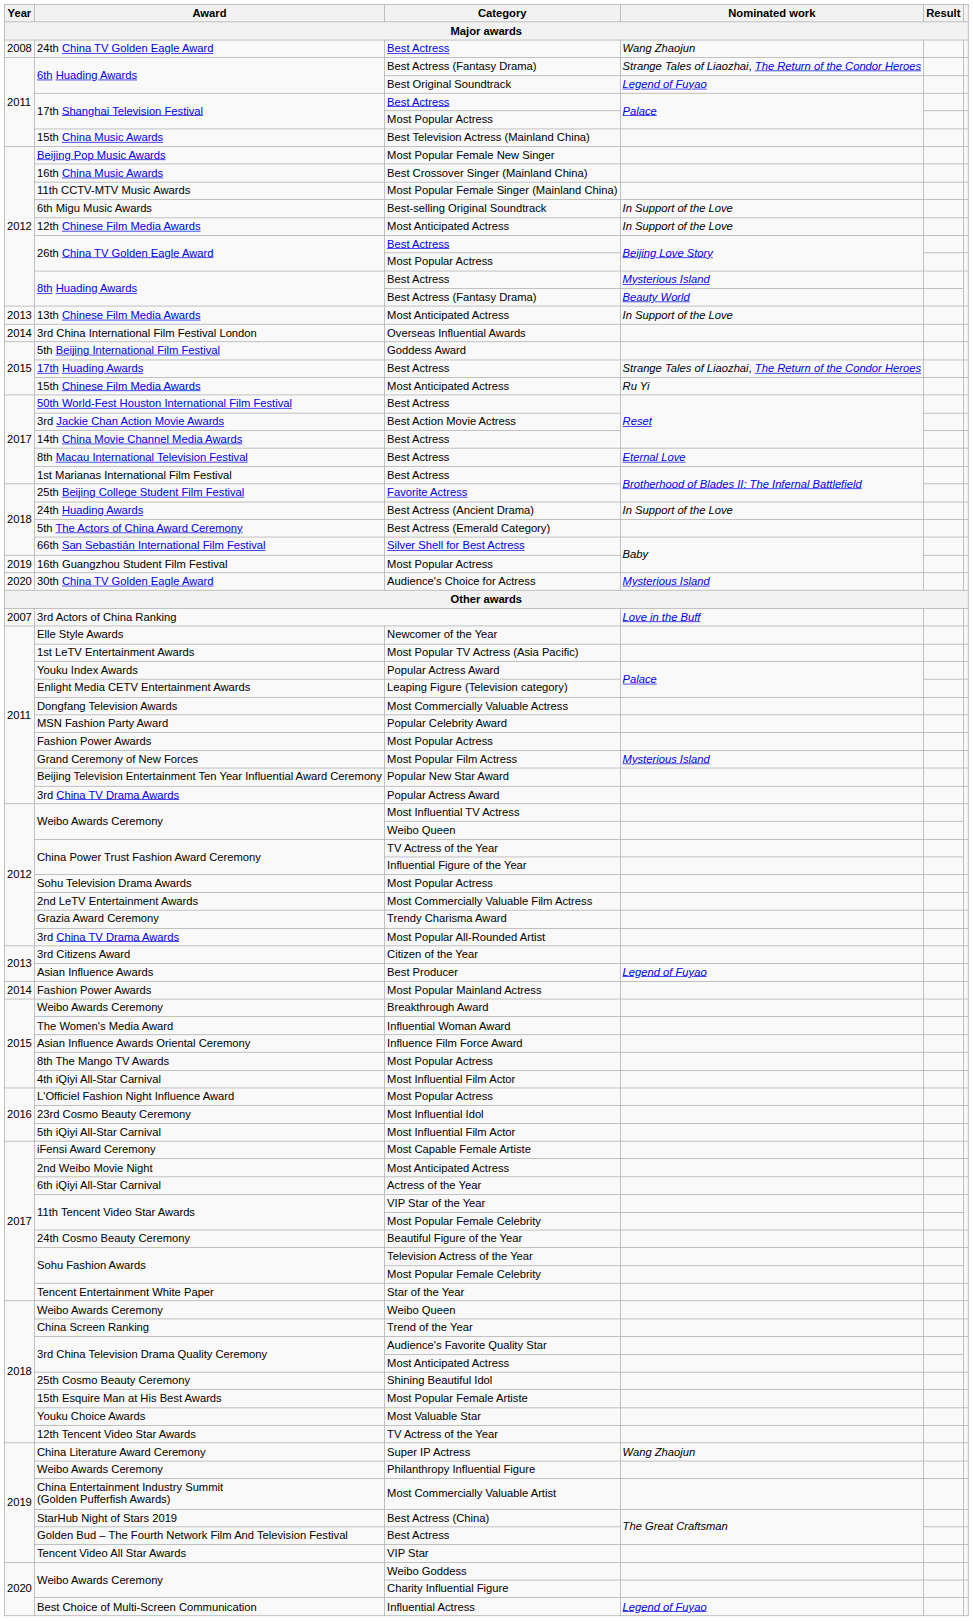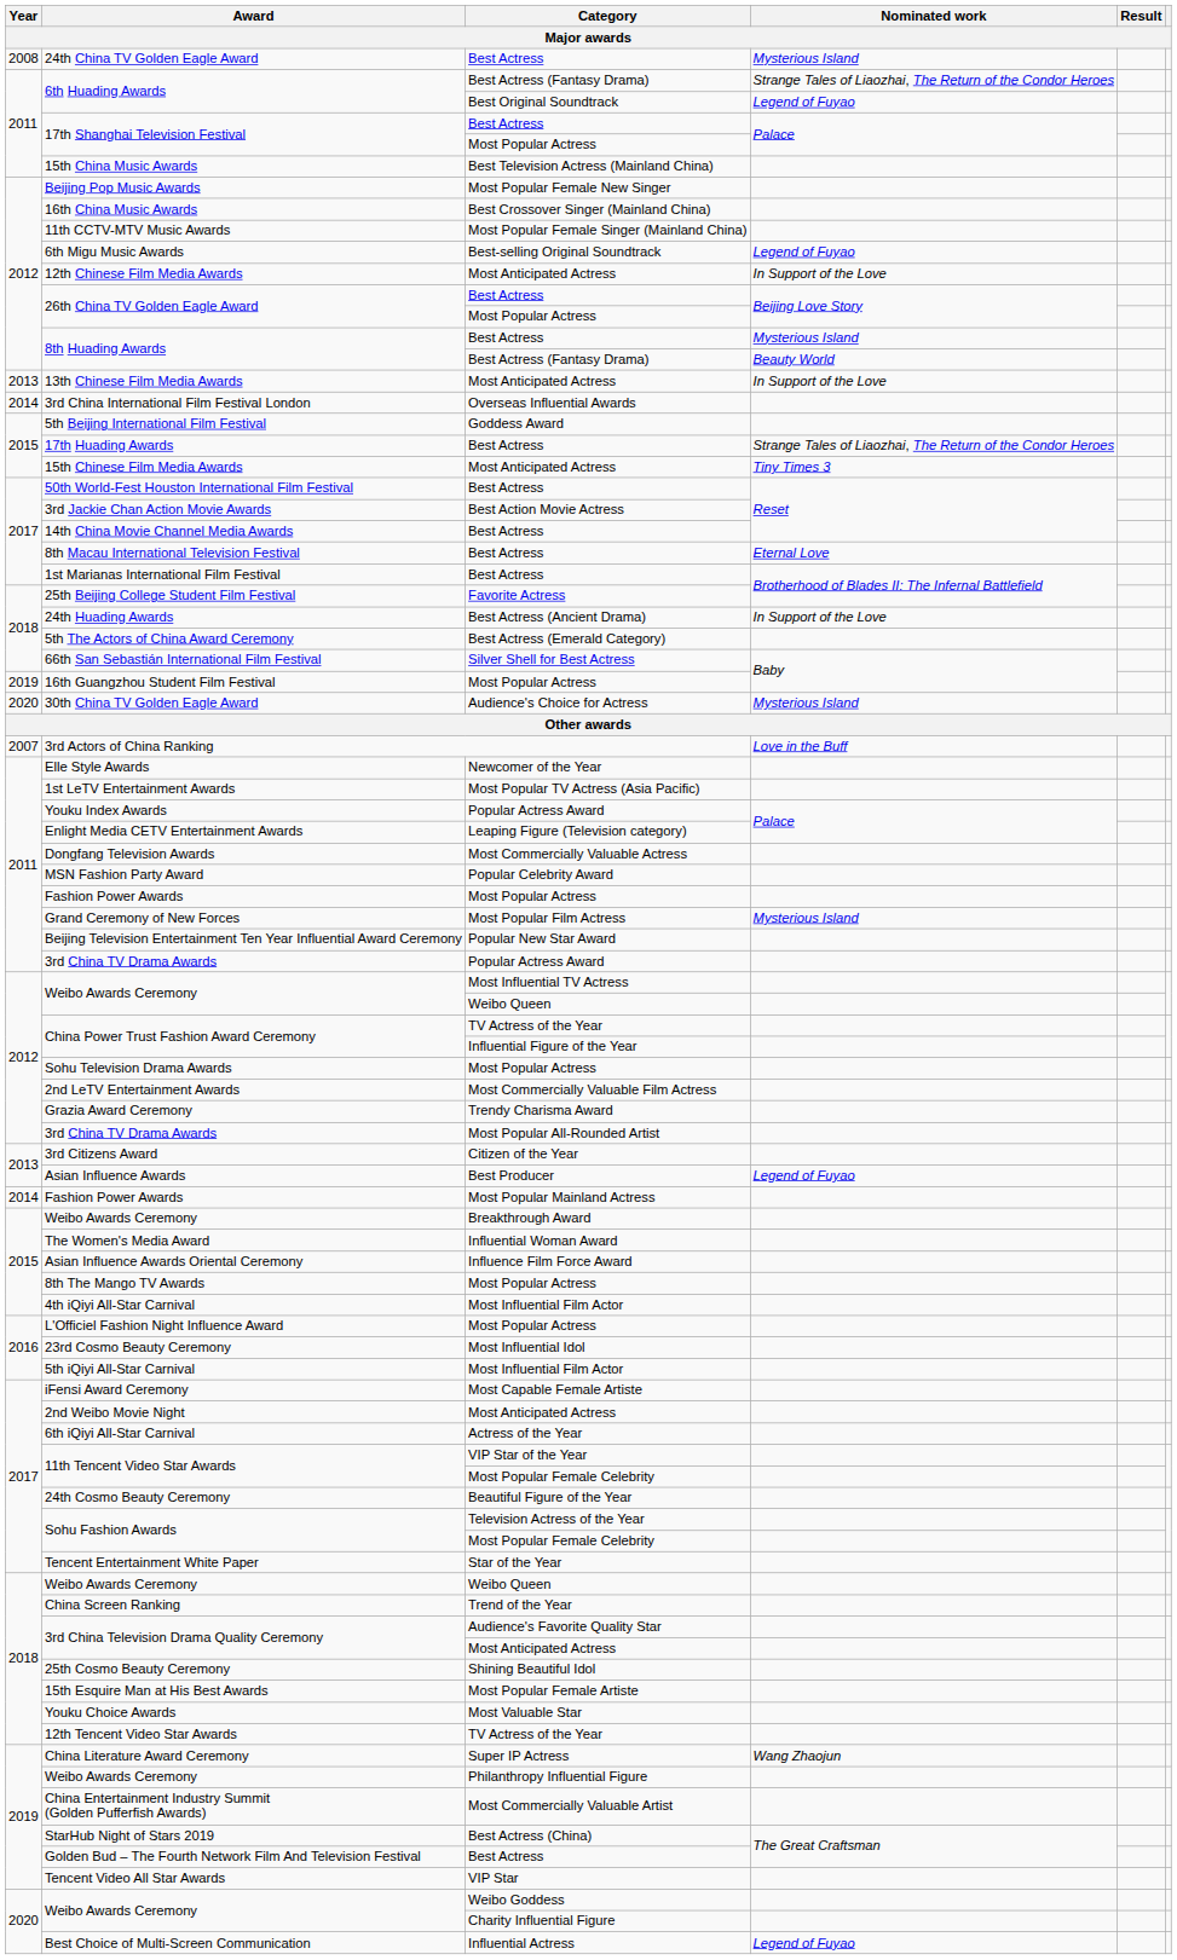 <table class="wikitable">
 <tr>
 <th>Year</th>
 <th>Award</th>
 <th>Category</th>
 <th>Nominated work</th>
 <th>Result</th>
 <th class="unsortable"></th>
 </tr>
 <tr>
 <th colspan=6 style="text-align:center;"><strong>Major awards</strong></th>
 </tr>
 <tr>
 <td>2008</td>
 <td>24th <a href='#'>China TV Golden Eagle Award</a></td>
 <td><a href='#'>Best Actress</a></td>
-<td><em>Wang Zhaojun</em></td>
+<td><em><a href='#'>Mysterious Island</a></em></td>
 <td></td>
 <td></td>
 </tr>
 <tr>
 <td rowspan=5>2011</td>
 <td rowspan=2><a href='#'>6th</a> <a href='#'>Huading Awards</a></td>
 <td>Best Actress (Fantasy Drama)</td>
 <td><em>Strange Tales of Liaozhai</em>, <em><a href='#'>The Return of the Condor Heroes</a></em></td>
 <td></td>
 <td></td>
 </tr>
 <tr>
 <td>Best Original Soundtrack</td>
 <td><em><a href='#'>Legend of Fuyao</a></em></td>
 <td></td>
 <td></td>
 </tr>
 <tr>
 <td rowspan=2>17th <a href='#'>Shanghai Television Festival</a></td>
 <td><a href='#'>Best Actress</a></td>
 <td rowspan=2><em><a href='#'>Palace</a></em></td>
 <td></td>
 <td></td>
 </tr>
 <tr>
 <td>Most Popular Actress</td>
 <td></td>
 <td></td>
 </tr>
 <tr>
 <td>15th <a href='#'>China Music Awards</a></td>
 <td>Best Television Actress (Mainland China)</td>
 <td></td>
 <td></td>
 <td></td>
 </tr>
 <tr>
 <td rowspan=9>2012</td>
 <td><a href='#'>Beijing Pop Music Awards</a></td>
 <td>Most Popular Female New Singer</td>
 <td></td>
 <td></td>
 <td></td>
 </tr>
 <tr>
 <td>16th <a href='#'>China Music Awards</a></td>
 <td>Best Crossover Singer (Mainland China)</td>
 <td></td>
 <td></td>
 <td></td>
 </tr>
 <tr>
 <td>11th CCTV-MTV Music Awards</td>
 <td>Most Popular Female Singer (Mainland China)</td>
 <td></td>
 <td></td>
 <td></td>
 </tr>
 <tr>
 <td>6th Migu Music Awards</td>
 <td>Best-selling Original Soundtrack</td>
-<td><em>In Support of the Love</em></td>
+<td><em><a href='#'>Legend of Fuyao</a></em></td>
 <td></td>
 <td></td>
 </tr>
 <tr>
 <td>12th <a href='#'>Chinese Film Media Awards</a></td>
 <td>Most Anticipated Actress</td>
 <td><em>In Support of the Love</em></td>
 <td></td>
 <td></td>
 </tr>
 <tr>
 <td rowspan=2>26th <a href='#'>China TV Golden Eagle Award</a></td>
 <td><a href='#'>Best Actress</a></td>
 <td rowspan=2><em><a href='#'>Beijing Love Story</a></em></td>
 <td></td>
 <td></td>
 </tr>
 <tr>
 <td>Most Popular Actress</td>
 <td></td>
 <td></td>
 </tr>
 <tr>
 <td rowspan=2><a href='#'>8th</a> <a href='#'>Huading Awards</a></td>
 <td>Best Actress</td>
 <td><em><a href='#'>Mysterious Island</a></em></td>
 <td></td>
 <td rowspan=2></td>
 </tr>
 <tr>
 <td>Best Actress (Fantasy Drama)</td>
 <td><em><a href='#'>Beauty World</a></em></td>
 <td></td>
 </tr>
 <tr>
 <td>2013</td>
 <td>13th <a href='#'>Chinese Film Media Awards</a></td>
 <td>Most Anticipated Actress</td>
 <td><em>In Support of the Love</em></td>
 <td></td>
 <td></td>
 </tr>
 <tr>
 <td>2014</td>
 <td>3rd China International Film Festival London</td>
 <td>Overseas Influential Awards</td>
 <td></td>
 <td></td>
 <td></td>
 </tr>
 <tr>
 <td rowspan=3>2015</td>
 <td>5th <a href='#'>Beijing International Film Festival</a></td>
 <td>Goddess Award</td>
 <td></td>
 <td></td>
 <td></td>
 </tr>
 <tr>
 <td><a href='#'>17th</a> <a href='#'>Huading Awards</a></td>
 <td>Best Actress</td>
 <td><em>Strange Tales of Liaozhai</em>, <em><a href='#'>The Return of the Condor Heroes</a></em></td>
 <td></td>
 <td></td>
 </tr>
 <tr>
 <td>15th <a href='#'>Chinese Film Media Awards</a></td>
 <td>Most Anticipated Actress</td>
-<td><em>Ru Yi</em></td>
+<td><em><a href='#'>Tiny Times 3</a></em></td>
 <td></td>
 <td></td>
 </tr>
 <tr>
 <td rowspan=5>2017</td>
 <td><a href='#'>50th World-Fest Houston International Film Festival</a></td>
 <td>Best Actress</td>
 <td rowspan=3><em><a href='#'>Reset</a></em></td>
 <td></td>
 <td></td>
 </tr>
 <tr>
 <td>3rd <a href='#'>Jackie Chan Action Movie Awards</a></td>
 <td>Best Action Movie Actress</td>
 <td></td>
 <td></td>
 </tr>
 <tr>
 <td>14th <a href='#'>China Movie Channel Media Awards</a></td>
 <td>Best Actress</td>
 <td></td>
 <td></td>
 </tr>
 <tr>
 <td>8th <a href='#'>Macau International Television Festival</a></td>
 <td>Best Actress</td>
 <td><em><a href='#'>Eternal Love</a></em></td>
 <td></td>
 <td></td>
 </tr>
 <tr>
 <td>1st Marianas International Film Festival</td>
 <td>Best Actress</td>
 <td rowspan=2><em><a href='#'>Brotherhood of Blades II: The Infernal Battlefield</a></em></td>
 <td></td>
 <td></td>
 </tr>
 <tr>
 <td rowspan=4>2018</td>
 <td>25th <a href='#'>Beijing College Student Film Festival</a></td>
 <td><a href='#'>Favorite Actress</a></td>
 <td></td>
 <td></td>
 </tr>
 <tr>
 <td>24th <a href='#'>Huading Awards</a></td>
 <td>Best Actress (Ancient Drama)</td>
 <td><em>In Support of the Love</em></td>
 <td></td>
 <td></td>
 </tr>
 <tr>
 <td>5th <a href='#'>The Actors of China Award Ceremony</a></td>
 <td>Best Actress (Emerald Category)</td>
 <td></td>
 <td></td>
 <td></td>
 </tr>
 <tr>
 <td>66th <a href='#'>San Sebastián International Film Festival</a></td>
 <td><a href='#'>Silver Shell for Best Actress </a></td>
 <td rowspan=2><em>Baby</em></td>
 <td></td>
 <td></td>
 </tr>
 <tr>
 <td>2019</td>
 <td>16th Guangzhou Student Film Festival</td>
 <td>Most Popular Actress</td>
 <td></td>
 <td></td>
 </tr>
 <tr>
 <td>2020</td>
 <td>30th <a href='#'>China TV Golden Eagle Award</a></td>
 <td>Audience's Choice for Actress</td>
 <td><em><a href='#'>Mysterious Island</a></em></td>
 <td></td>
 <td></td>
 </tr>
 <tr>
 <th colspan=6 style="text-align:center;"><strong>Other awards</strong></th>
 </tr>
 <tr>
 <td>2007</td>
 <td colspan=2>3rd Actors of China Ranking</td>
 <td><em><a href='#'>Love in the Buff</a></em></td>
 <td></td>
 <td></td>
 </tr>
 <tr>
 <td rowspan=10>2011</td>
 <td>Elle Style Awards</td>
 <td>Newcomer of the Year</td>
 <td></td>
 <td></td>
 <td></td>
 </tr>
 <tr>
 <td>1st LeTV Entertainment Awards</td>
 <td>Most Popular TV Actress (Asia Pacific)</td>
 <td></td>
 <td></td>
 <td></td>
 </tr>
 <tr>
 <td>Youku Index Awards</td>
 <td>Popular Actress Award</td>
 <td rowspan=2><em><a href='#'>Palace</a></em></td>
 <td></td>
 <td></td>
 </tr>
 <tr>
 <td>Enlight Media CETV Entertainment Awards</td>
 <td>Leaping Figure (Television category)</td>
 <td></td>
 <td></td>
 </tr>
 <tr>
 <td>Dongfang Television Awards</td>
 <td>Most Commercially Valuable Actress</td>
 <td></td>
 <td></td>
 <td></td>
 </tr>
 <tr>
 <td>MSN Fashion Party Award</td>
 <td>Popular Celebrity Award</td>
 <td></td>
 <td></td>
 <td></td>
 </tr>
 <tr>
 <td>Fashion Power Awards</td>
 <td>Most Popular Actress</td>
 <td></td>
 <td></td>
 <td></td>
 </tr>
 <tr>
 <td>Grand Ceremony of New Forces</td>
 <td>Most Popular Film Actress</td>
 <td><em><a href='#'>Mysterious Island</a></em></td>
 <td></td>
 <td></td>
 </tr>
 <tr>
 <td>Beijing Television Entertainment Ten Year Influential Award Ceremony</td>
 <td>Popular New Star Award</td>
 <td></td>
 <td></td>
 <td></td>
 </tr>
 <tr>
 <td>3rd <a href='#'>China TV Drama Awards</a></td>
 <td>Popular Actress Award</td>
 <td></td>
 <td></td>
 <td></td>
 </tr>
 <tr>
 <td rowspan=8>2012</td>
 <td rowspan=2>Weibo Awards Ceremony</td>
 <td>Most Influential TV Actress</td>
 <td></td>
 <td></td>
 <td rowspan=2></td>
 </tr>
 <tr>
 <td>Weibo Queen</td>
 <td></td>
 <td></td>
 </tr>
 <tr>
 <td rowspan=2>China Power Trust Fashion Award Ceremony</td>
 <td>TV Actress of the Year</td>
 <td></td>
 <td></td>
 <td rowspan=2></td>
 </tr>
 <tr>
 <td>Influential Figure of the Year</td>
 <td></td>
 <td></td>
 </tr>
 <tr>
 <td>Sohu Television Drama Awards</td>
 <td>Most Popular Actress</td>
 <td></td>
 <td></td>
 <td></td>
 </tr>
 <tr>
 <td>2nd LeTV Entertainment Awards</td>
 <td>Most Commercially Valuable Film Actress</td>
 <td></td>
 <td></td>
 <td></td>
 </tr>
 <tr>
 <td>Grazia Award Ceremony</td>
 <td>Trendy Charisma Award</td>
 <td></td>
 <td></td>
 <td></td>
 </tr>
 <tr>
 <td>3rd <a href='#'>China TV Drama Awards</a></td>
 <td>Most Popular All-Rounded Artist</td>
 <td></td>
 <td></td>
 <td></td>
 </tr>
 <tr>
 <td rowspan=2>2013</td>
 <td>3rd Citizens Award</td>
 <td>Citizen of the Year</td>
 <td></td>
 <td></td>
 <td></td>
 </tr>
 <tr>
 <td>Asian Influence Awards</td>
 <td>Best Producer</td>
 <td><em><a href='#'>Legend of Fuyao</a></em></td>
 <td></td>
 <td></td>
 </tr>
 <tr>
 <td rowspan=1>2014</td>
 <td>Fashion Power Awards</td>
 <td>Most Popular Mainland Actress</td>
 <td></td>
 <td></td>
 <td></td>
 </tr>
 <tr>
 <td rowspan=5>2015</td>
 <td>Weibo Awards Ceremony</td>
 <td>Breakthrough Award</td>
 <td></td>
 <td></td>
 <td></td>
 </tr>
 <tr>
 <td>The Women's Media Award</td>
 <td>Influential Woman Award</td>
 <td></td>
 <td></td>
 <td></td>
 </tr>
 <tr>
 <td>Asian Influence Awards Oriental Ceremony</td>
 <td>Influence Film Force Award</td>
 <td></td>
 <td></td>
 <td></td>
 </tr>
 <tr>
 <td>8th The Mango TV Awards</td>
 <td>Most Popular Actress</td>
 <td></td>
 <td></td>
 <td></td>
 </tr>
 <tr>
 <td>4th iQiyi All-Star Carnival</td>
 <td>Most Influential Film Actor</td>
 <td></td>
 <td></td>
 <td></td>
 </tr>
 <tr>
 <td rowspan=3>2016</td>
 <td>L'Officiel Fashion Night Influence Award</td>
 <td>Most Popular Actress</td>
 <td></td>
 <td></td>
 <td></td>
 </tr>
 <tr>
 <td>23rd Cosmo Beauty Ceremony</td>
 <td>Most Influential Idol</td>
 <td></td>
 <td></td>
 <td></td>
 </tr>
 <tr>
 <td>5th iQiyi All-Star Carnival</td>
 <td>Most Influential Film Actor</td>
 <td></td>
 <td></td>
 <td></td>
 </tr>
 <tr>
 <td rowspan=9>2017</td>
 <td>iFensi Award Ceremony</td>
 <td>Most Capable Female Artiste</td>
 <td></td>
 <td></td>
 <td></td>
 </tr>
 <tr>
 <td>2nd Weibo Movie Night</td>
 <td>Most Anticipated Actress</td>
 <td></td>
 <td></td>
 <td></td>
 </tr>
 <tr>
 <td>6th iQiyi All-Star Carnival</td>
 <td>Actress of the Year</td>
 <td></td>
 <td></td>
 <td></td>
 </tr>
 <tr>
 <td rowspan=2>11th Tencent Video Star Awards</td>
 <td>VIP Star of the Year</td>
 <td></td>
 <td></td>
 <td rowspan=2></td>
 </tr>
 <tr>
 <td>Most Popular Female Celebrity</td>
 <td></td>
 <td></td>
 </tr>
 <tr>
 <td>24th Cosmo Beauty Ceremony</td>
 <td>Beautiful Figure of the Year</td>
 <td></td>
 <td></td>
 <td></td>
 </tr>
 <tr>
 <td rowspan=2>Sohu Fashion Awards</td>
 <td>Television Actress of the Year</td>
 <td></td>
 <td></td>
 <td rowspan=2></td>
 </tr>
 <tr>
 <td>Most Popular Female Celebrity</td>
 <td></td>
 <td></td>
 </tr>
 <tr>
 <td>Tencent Entertainment White Paper</td>
 <td>Star of the Year</td>
 <td></td>
 <td></td>
 <td></td>
 </tr>
 <tr>
 <td rowspan=8>2018</td>
 <td>Weibo Awards Ceremony</td>
 <td>Weibo Queen</td>
 <td></td>
 <td></td>
 <td></td>
 </tr>
 <tr>
 <td>China Screen Ranking</td>
 <td>Trend of the Year</td>
 <td></td>
 <td></td>
 <td></td>
 </tr>
 <tr>
 <td rowspan=2>3rd China Television Drama Quality Ceremony</td>
 <td>Audience's Favorite Quality Star</td>
 <td></td>
 <td></td>
 <td rowspan=2></td>
 </tr>
 <tr>
 <td>Most Anticipated Actress</td>
 <td></td>
 <td></td>
 </tr>
 <tr>
 <td>25th Cosmo Beauty Ceremony</td>
 <td>Shining Beautiful Idol</td>
 <td></td>
 <td></td>
 <td></td>
 </tr>
 <tr>
 <td>15th Esquire Man at His Best Awards</td>
 <td>Most Popular Female Artiste</td>
 <td></td>
 <td></td>
 <td></td>
 </tr>
 <tr>
 <td>Youku Choice Awards</td>
 <td>Most Valuable Star</td>
 <td></td>
 <td></td>
 <td></td>
 </tr>
 <tr>
 <td>12th Tencent Video Star Awards</td>
 <td>TV Actress of the Year</td>
 <td></td>
 <td></td>
 <td></td>
 </tr>
 <tr>
 <td rowspan=6>2019</td>
 <td>China Literature Award Ceremony</td>
 <td>Super IP Actress</td>
 <td><em>Wang Zhaojun</em></td>
 <td></td>
 <td></td>
 </tr>
 <tr>
 <td>Weibo Awards Ceremony</td>
 <td>Philanthropy Influential Figure</td>
 <td></td>
 <td></td>
 <td></td>
 </tr>
 <tr>
 <td>China Entertainment Industry Summit <br> (Golden Pufferfish Awards)</td>
 <td>Most Commercially Valuable Artist</td>
 <td></td>
 <td></td>
 <td></td>
 </tr>
 <tr>
 <td>StarHub Night of Stars 2019</td>
 <td>Best Actress (China)</td>
 <td rowspan=2><em>The Great Craftsman</em></td>
 <td></td>
 <td></td>
 </tr>
 <tr>
 <td>Golden Bud – The Fourth Network Film And Television Festival</td>
 <td>Best Actress</td>
 <td></td>
 <td></td>
 </tr>
 <tr>
 <td>Tencent Video All Star Awards</td>
 <td>VIP Star</td>
 <td></td>
 <td></td>
 <td></td>
 </tr>
 <tr>
 <td rowspan=3>2020</td>
 <td rowspan=2>Weibo Awards Ceremony</td>
 <td>Weibo Goddess</td>
 <td></td>
 <td></td>
 <td></td>
 </tr>
 <tr>
 <td>Charity Influential Figure</td>
 <td></td>
 <td></td>
 <td></td>
 </tr>
 <tr>
 <td>Best Choice of Multi-Screen Communication</td>
 <td>Influential Actress</td>
 <td><em><a href='#'>Legend of Fuyao</a></em></td>
 <td></td>
 <td></td>
 </tr>
 </table>
